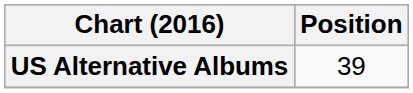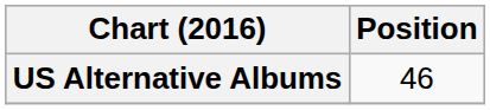 <table class="wikitable plainrowheaders" style="text-align:center">
 <tr>
 <th scope="col">Chart (2016)</th>
 <th scope="col">Position</th>
 </tr>
 <tr>
 <th scope="row">US Alternative Albums</th>
-<td>39</td>
+<td>46</td>
 </tr>
 <tr>
 </tr>
 </table>
